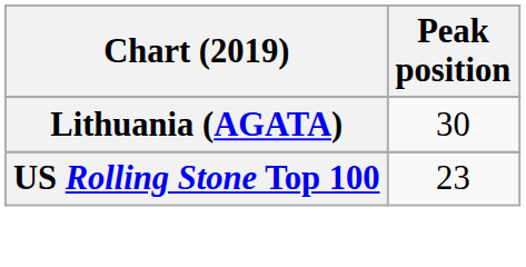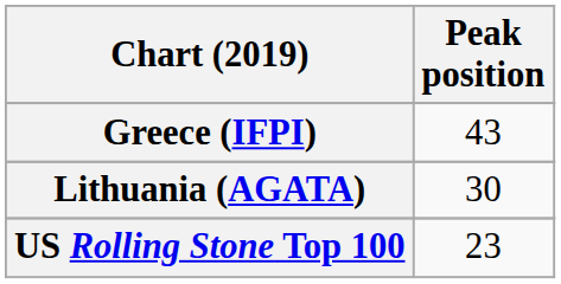 <table class="wikitable sortable plainrowheaders" style="text-align:center">
 <tr>
 <th scope="col">Chart (2019)</th>
 <th scope="col">Peak<br>position</th>
 </tr>
 <tr>
 </tr>
 <tr>
 </tr>
 <tr>
 </tr>
 <tr>
 </tr>
 <tr>
 </tr>
 <tr>
+</tr>
+<tr>
+<th scope="row">Greece (<a href='#'>IFPI</a>)</th>
+<td>43</td>
 </tr>
 <tr>
 </tr>
 <tr>
 <th scope="row">Lithuania (<a href='#'>AGATA</a>)</th>
 <td>30</td>
 </tr>
 <tr>
 </tr>
 <tr>
 </tr>
 <tr>
 </tr>
 <tr>
 </tr>
 <tr>
 </tr>
 <tr>
 </tr>
 <tr>
 </tr>
 <tr>
 </tr>
 <tr>
 </tr>
 <tr>
 <th scope="row">US <a href='#'><em>Rolling Stone</em> Top 100</a></th>
 <td>23</td>
 </tr>
 </table>
